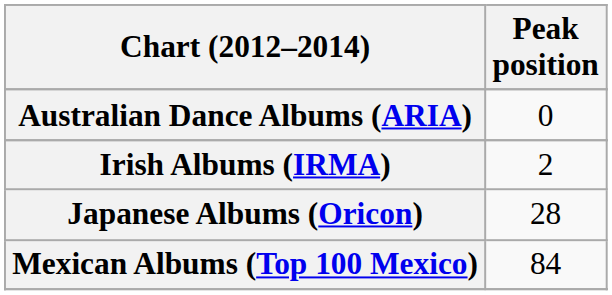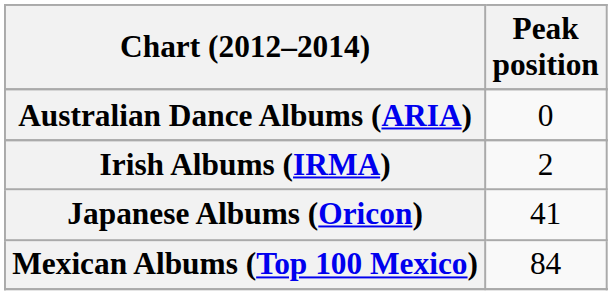 <table class="wikitable sortable plainrowheaders" style="text-align:center">
 <tr>
 <th scope="col">Chart (2012–2014)</th>
 <th scope="col">Peak<br>position</th>
 </tr>
 <tr>
 </tr>
 <tr>
 <th scope="row">Australian Dance Albums (<a href='#'>ARIA</a>)</th>
 <td>0</td>
 </tr>
 <tr>
 </tr>
 <tr>
 </tr>
 <tr>
 </tr>
 <tr>
 </tr>
 <tr>
 </tr>
 <tr>
 </tr>
 <tr>
 </tr>
 <tr>
 </tr>
 <tr>
 <th scope="row">Irish Albums (<a href='#'>IRMA</a>)</th>
 <td style="text-align:center">2</td>
 </tr>
 <tr>
 <th scope="row">Japanese Albums (<a href='#'>Oricon</a>)</th>
-<td>28</td>
+<td>41</td>
 </tr>
 <tr>
 <th scope="row">Mexican Albums (<a href='#'>Top 100 Mexico</a>)</th>
 <td>84</td>
 </tr>
 <tr>
 </tr>
 <tr>
 </tr>
 <tr>
 </tr>
 <tr>
 </tr>
 <tr>
 </tr>
 <tr>
 </tr>
 <tr>
 </tr>
 <tr>
 </tr>
 <tr>
 </tr>
 <tr>
 </tr>
 </table>
